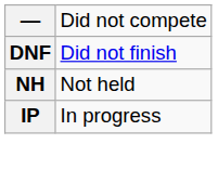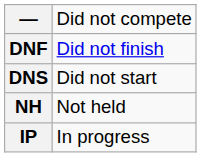 <table class="wikitable">
 <tr>
 <th scope="row">—</th>
 <td>Did not compete</td>
 </tr>
 <tr>
 <th scope="row">DNF</th>
 <td><a href='#'>Did not finish</a></td>
 </tr>
 <tr>
+<th scope="row">DNS</th>
+<td>Did not start</td>
+</tr>
+<tr>
 <th scope="row">NH</th>
 <td>Not held</td>
 </tr>
 <tr>
 <th scope="row">IP</th>
 <td>In progress</td>
 </tr>
 </table>
